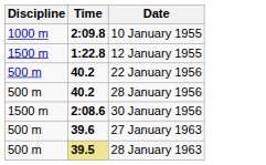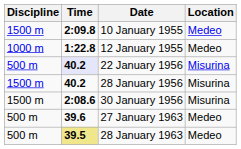 <table class="wikitable">
 <tr>
 <th>Discipline</th>
 <th>Time</th>
 <th>Date</th>
+<th>Location</th>
+</tr>
+<tr>
+<td><a href='#'>1500 m</a></td>
+<td><strong>2:09.8</strong></td>
+<td>10 January 1955</td>
+<td align=left><a href='#'>Medeo</a></td>
 </tr>
 <tr>
 <td><a href='#'>1000 m</a></td>
-<td><strong>2:09.8</strong></td>
-<td>10 January 1955</td>
+<td><strong>1:22.8</strong></td>
+<td>12 January 1955</td>
+<td align=left>Medeo</td>
+</tr>
+<tr>
+<td><a href='#'>500 m</a></td>
+<td style="background: lavender;"><strong>40.2</strong></td>
+<td>22 January 1956</td>
+<td align=left><a href='#'>Misurina</a></td>
 </tr>
 <tr>
 <td><a href='#'>1500 m</a></td>
-<td><strong>1:22.8</strong></td>
-<td>12 January 1955</td>
-</tr>
-<tr>
-<td><a href='#'>500 m</a></td>
-<td><strong>40.2</strong></td>
-<td>22 January 1956</td>
-</tr>
-<tr>
-<td>500 m</td>
 <td><strong>40.2</strong></td>
 <td>28 January 1956</td>
+<td align=left>Misurina</td>
 </tr>
 <tr>
 <td>1500 m</td>
 <td><strong>2:08.6</strong></td>
 <td>30 January 1956</td>
+<td align=left>Misurina</td>
 </tr>
 <tr>
 <td>500 m</td>
 <td><strong>39.6</strong></td>
 <td>27 January 1963</td>
+<td align=left>Medeo</td>
 </tr>
 <tr>
 <td>500 m</td>
 <td style="background: khaki;"><strong>39.5</strong></td>
 <td>28 January 1963</td>
+<td align=left>Medeo</td>
 </tr>
 </table>
